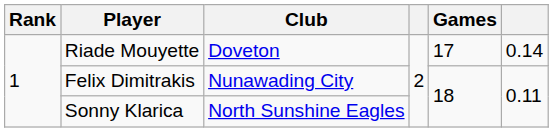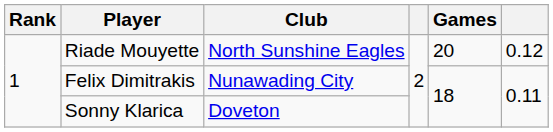 <table class="wikitable">
 <tr>
 <th>Rank</th>
 <th>Player</th>
 <th>Club</th>
 <th></th>
 <th>Games</th>
 <th></th>
 </tr>
 <tr>
 <td rowspan="3">1</td>
 <td>Riade Mouyette</td>
-<td><a href='#'>Doveton</a></td>
+<td><a href='#'>North Sunshine Eagles</a></td>
 <td rowspan="3">2</td>
-<td>17</td>
-<td>0.14</td>
+<td>20</td>
+<td>0.12</td>
 </tr>
 <tr>
 <td>Felix Dimitrakis</td>
 <td><a href='#'>Nunawading City</a></td>
 <td rowspan="2">18</td>
 <td rowspan="2">0.11</td>
 </tr>
 <tr>
 <td>Sonny Klarica</td>
-<td><a href='#'>North Sunshine Eagles</a></td>
+<td><a href='#'>Doveton</a></td>
 </tr>
 </table>
